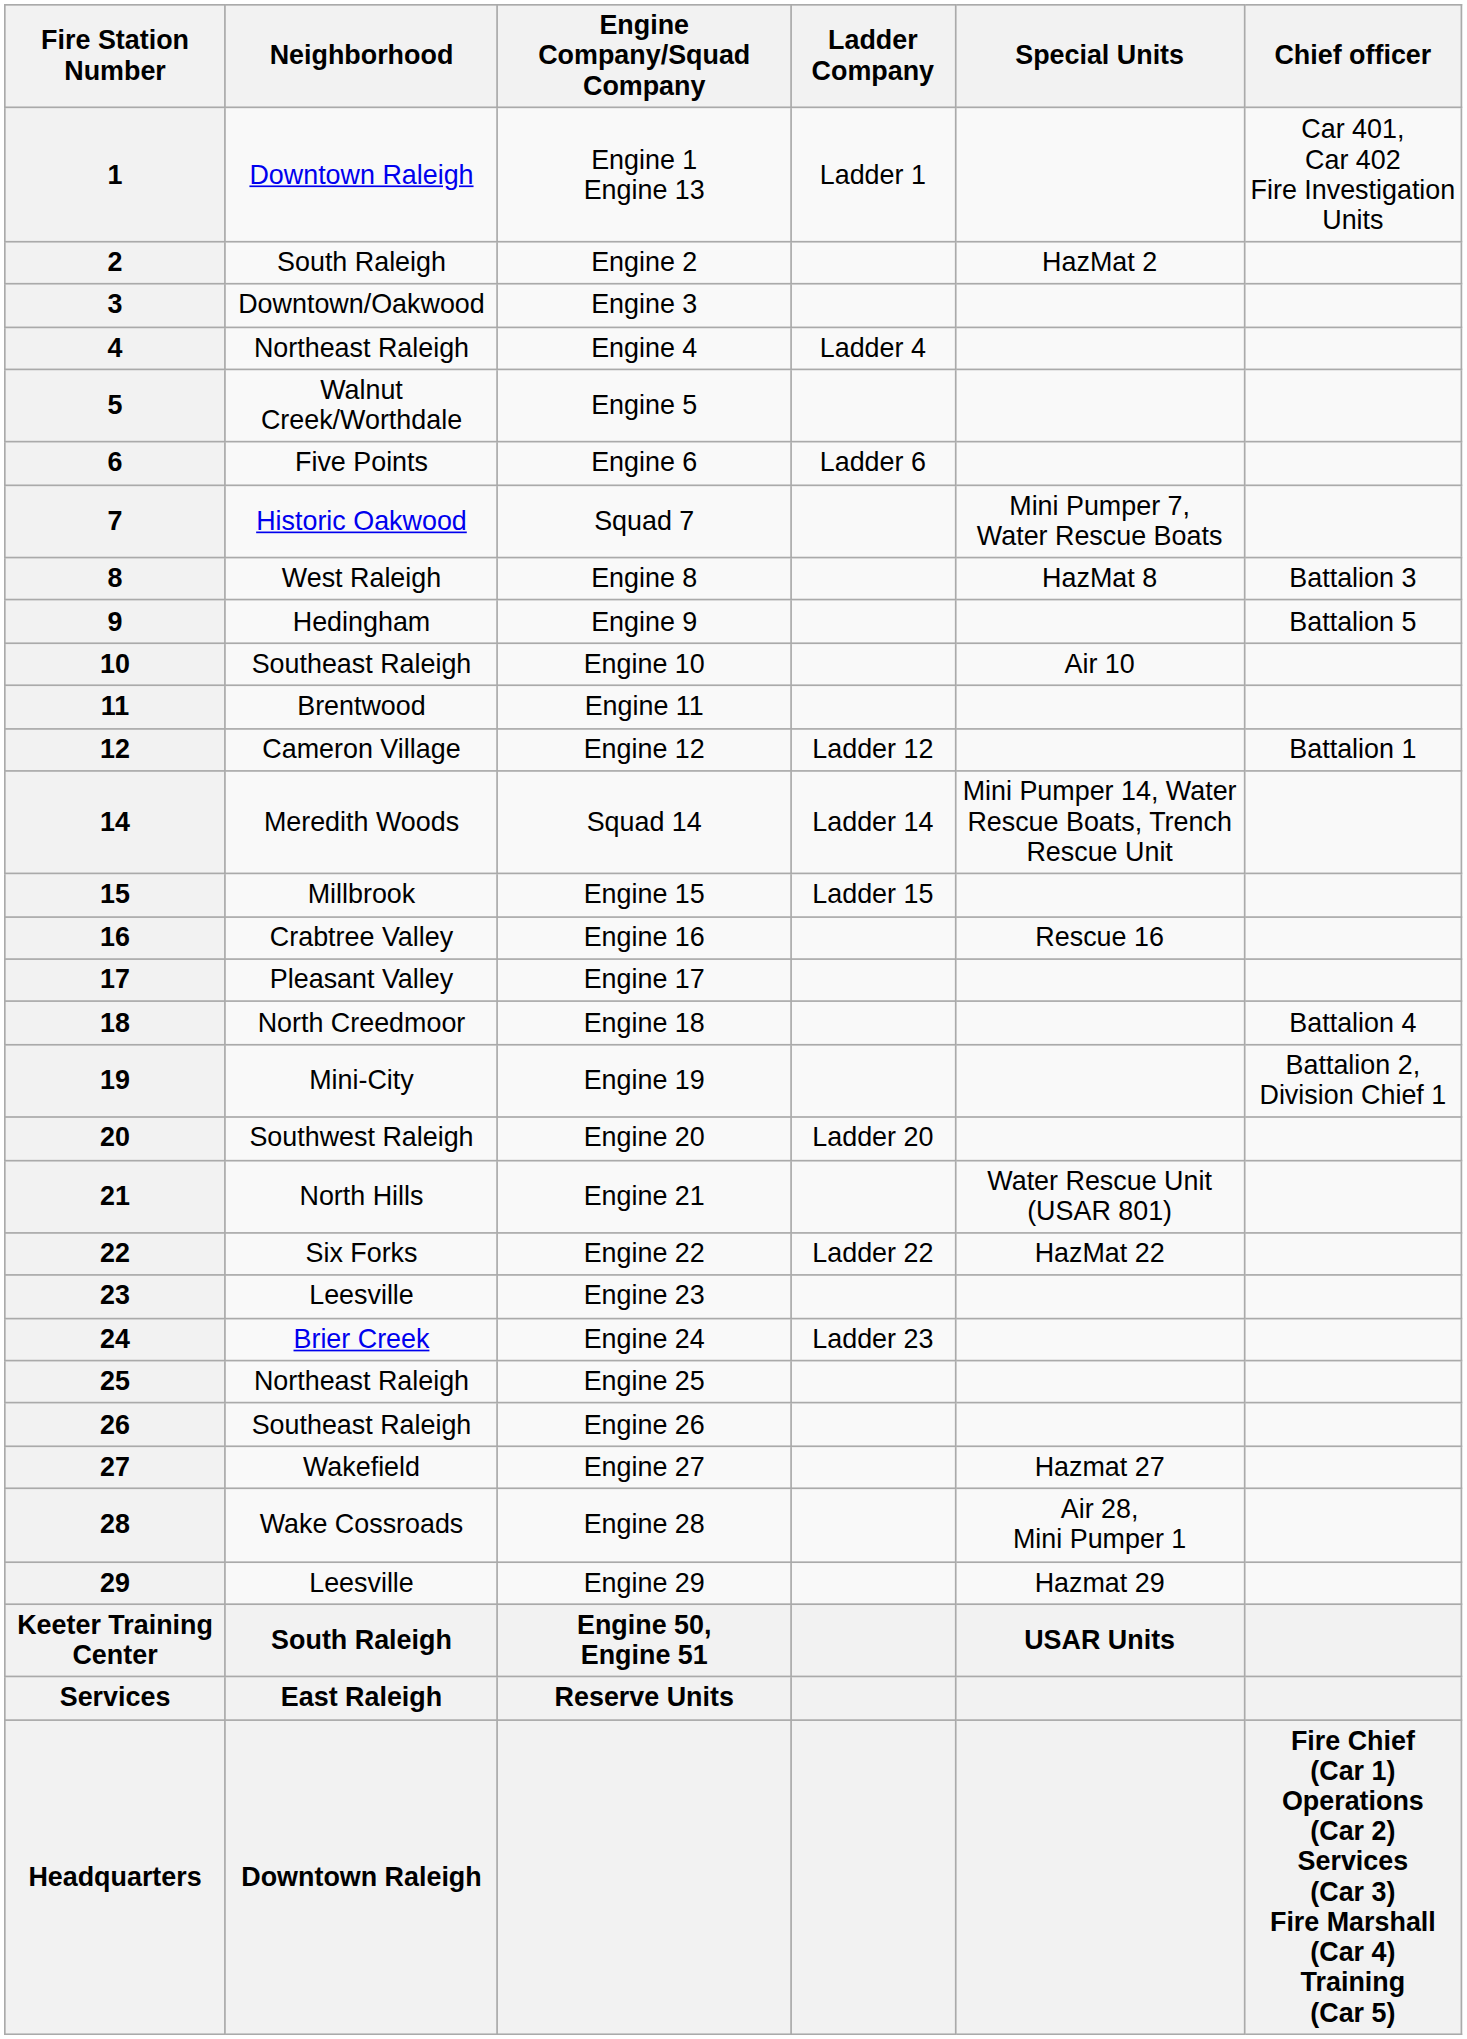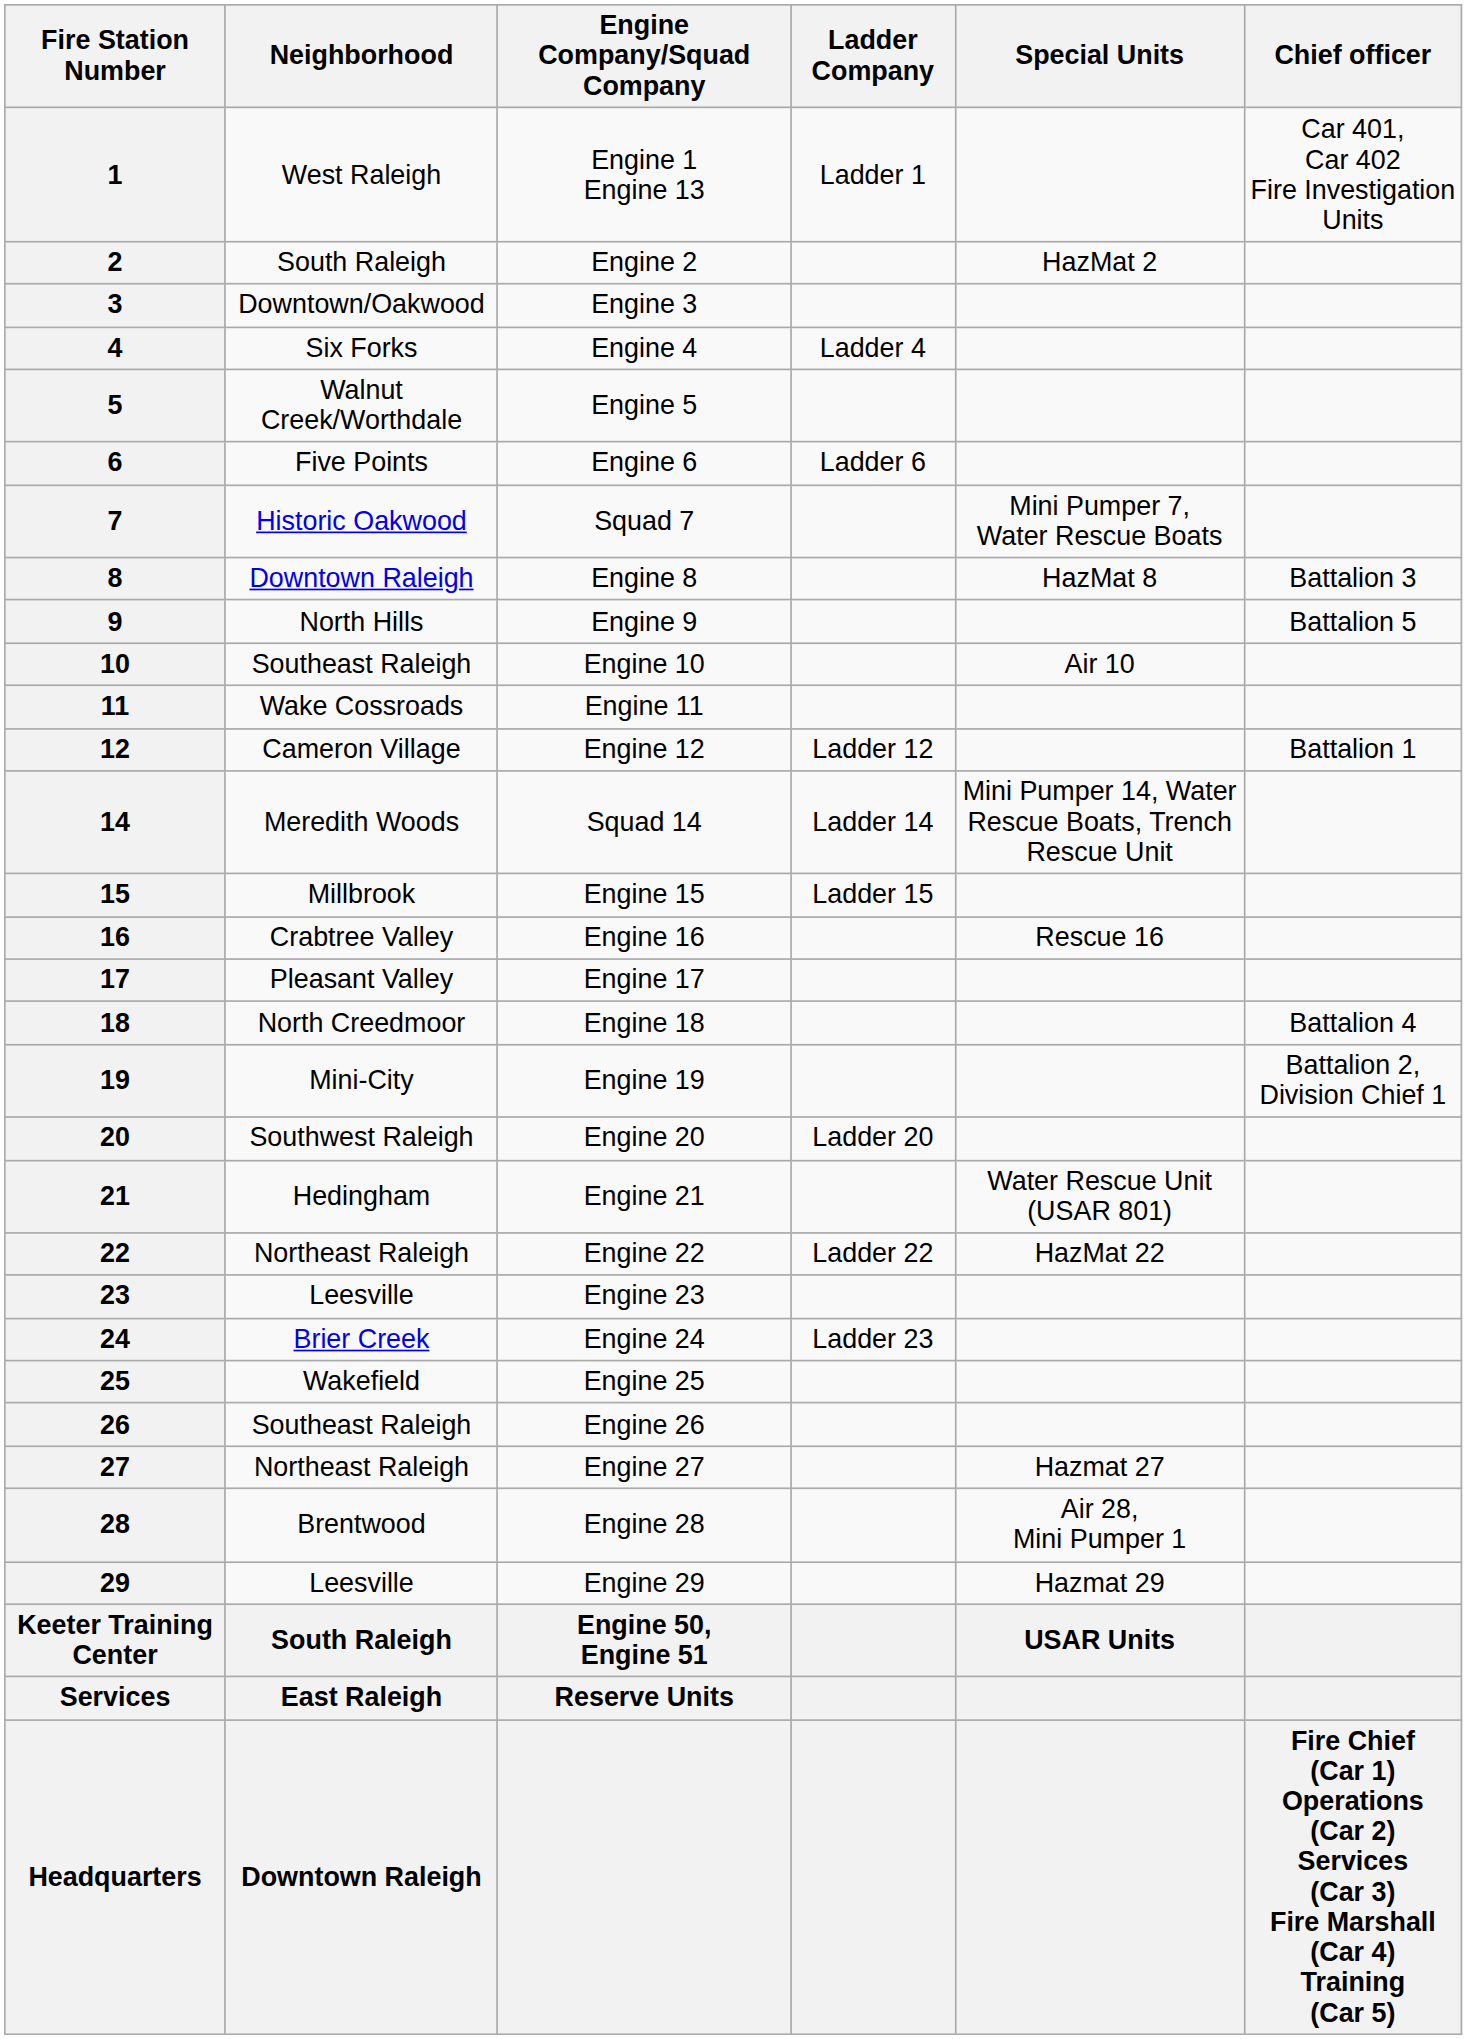 <table class="wikitable" style="text-align:center;">
 <tr>
 <th>Fire Station Number</th>
 <th>Neighborhood</th>
 <th>Engine Company/Squad Company</th>
 <th>Ladder Company</th>
 <th>Special Units</th>
 <th>Chief officer</th>
 </tr>
 <tr>
 <th>1</th>
-<td><a href='#'>Downtown Raleigh</a></td>
+<td>West Raleigh</td>
 <td>Engine 1<br> Engine 13</td>
 <td>Ladder 1</td>
 <td></td>
 <td>Car 401,<br>Car 402<br>Fire Investigation Units</td>
 </tr>
 <tr>
 <th>2</th>
 <td>South Raleigh</td>
 <td>Engine 2</td>
 <td></td>
 <td>HazMat 2</td>
 <td></td>
 </tr>
 <tr>
 <th>3</th>
 <td>Downtown/Oakwood</td>
 <td>Engine 3</td>
 <td></td>
 <td></td>
 <td></td>
 </tr>
 <tr>
 <th>4</th>
-<td>Northeast Raleigh</td>
+<td>Six Forks</td>
 <td>Engine 4</td>
 <td>Ladder 4</td>
 <td></td>
 <td></td>
 </tr>
 <tr>
 <th>5</th>
 <td>Walnut Creek/Worthdale</td>
 <td>Engine 5</td>
 <td></td>
 <td></td>
 <td></td>
 </tr>
 <tr>
 <th>6</th>
 <td>Five Points</td>
 <td>Engine 6</td>
 <td>Ladder 6</td>
 <td></td>
 <td></td>
 </tr>
 <tr>
 <th>7</th>
 <td><a href='#'>Historic Oakwood</a></td>
 <td>Squad 7</td>
 <td></td>
 <td>Mini Pumper 7,<br>Water Rescue Boats</td>
 </tr>
 <tr>
 <th>8</th>
-<td>West Raleigh</td>
+<td><a href='#'>Downtown Raleigh</a></td>
 <td>Engine 8</td>
 <td></td>
 <td>HazMat 8</td>
 <td>Battalion 3</td>
 </tr>
 <tr>
 <th>9</th>
-<td>Hedingham</td>
+<td>North Hills</td>
 <td>Engine 9</td>
 <td></td>
 <td></td>
 <td>Battalion 5</td>
 </tr>
 <tr>
 <th>10</th>
 <td>Southeast Raleigh</td>
 <td>Engine 10</td>
 <td></td>
 <td>Air 10</td>
 <td></td>
 </tr>
 <tr>
 <th>11</th>
-<td>Brentwood</td>
+<td>Wake Cossroads</td>
 <td>Engine 11</td>
 <td></td>
 <td></td>
 <td></td>
 </tr>
 <tr>
 <th>12</th>
 <td>Cameron Village</td>
 <td>Engine 12</td>
 <td>Ladder 12</td>
 <td></td>
 <td>Battalion 1</td>
 </tr>
 <tr>
 <th>14</th>
 <td>Meredith Woods</td>
 <td>Squad 14</td>
 <td>Ladder 14</td>
 <td>Mini Pumper 14, Water Rescue Boats, Trench Rescue Unit</td>
 <td></td>
 </tr>
 <tr>
 <th>15</th>
 <td>Millbrook</td>
 <td>Engine 15</td>
 <td>Ladder 15</td>
 <td></td>
 <td></td>
 </tr>
 <tr>
 <th>16</th>
 <td>Crabtree Valley</td>
 <td>Engine 16</td>
 <td></td>
 <td>Rescue 16</td>
 <td></td>
 </tr>
 <tr>
 <th>17</th>
 <td>Pleasant Valley</td>
 <td>Engine 17</td>
 <td></td>
 <td></td>
 <td></td>
 </tr>
 <tr>
 <th>18</th>
 <td>North Creedmoor</td>
 <td>Engine 18</td>
 <td></td>
 <td></td>
 <td>Battalion 4</td>
 </tr>
 <tr>
 <th>19</th>
 <td>Mini-City</td>
 <td>Engine 19</td>
 <td></td>
 <td></td>
 <td>Battalion 2, Division Chief 1</td>
 </tr>
 <tr>
 <th>20</th>
 <td>Southwest Raleigh</td>
 <td>Engine 20</td>
 <td>Ladder 20</td>
 <td></td>
 <td></td>
 </tr>
 <tr>
 <th>21</th>
-<td>North Hills</td>
+<td>Hedingham</td>
 <td>Engine 21</td>
 <td></td>
 <td>Water Rescue Unit<br>(USAR 801)</td>
 <td></td>
 </tr>
 <tr>
 <th>22</th>
-<td>Six Forks</td>
+<td>Northeast Raleigh</td>
 <td>Engine 22</td>
 <td>Ladder 22</td>
 <td>HazMat 22</td>
 <td></td>
 </tr>
 <tr>
 <th>23</th>
 <td>Leesville</td>
 <td>Engine 23</td>
 <td></td>
 <td></td>
 <td></td>
 </tr>
 <tr>
 <th>24</th>
 <td><a href='#'>Brier Creek</a></td>
 <td>Engine 24</td>
 <td>Ladder 23</td>
 <td></td>
 <td></td>
 </tr>
 <tr>
 <th>25</th>
-<td>Northeast Raleigh</td>
+<td>Wakefield</td>
 <td>Engine 25</td>
 <td></td>
 <td></td>
 <td></td>
 </tr>
 <tr>
 <th>26</th>
 <td>Southeast Raleigh</td>
 <td>Engine 26</td>
 <td></td>
 <td></td>
 <td></td>
 </tr>
 <tr>
 <th>27</th>
-<td>Wakefield</td>
+<td>Northeast Raleigh</td>
 <td>Engine 27</td>
 <td></td>
 <td>Hazmat 27</td>
 <td></td>
 </tr>
 <tr>
 <th>28</th>
-<td>Wake Cossroads</td>
+<td>Brentwood</td>
 <td>Engine 28</td>
 <td></td>
 <td>Air 28,<br>Mini Pumper 1</td>
 <td></td>
 </tr>
 <tr>
 <th>29</th>
 <td>Leesville</td>
 <td>Engine 29</td>
 <td></td>
 <td>Hazmat 29</td>
 <td></td>
 </tr>
 <tr>
 <th>Keeter Training Center</th>
 <th>South Raleigh</th>
 <th>Engine 50,<br>Engine 51</th>
 <th></th>
 <th>USAR Units</th>
 <th></th>
 </tr>
 <tr>
 <th>Services</th>
 <th>East Raleigh</th>
 <th>Reserve Units</th>
 <th></th>
 <th></th>
 <th></th>
 </tr>
 <tr>
 <th>Headquarters</th>
 <th>Downtown Raleigh</th>
 <th></th>
 <th></th>
 <th></th>
 <th>Fire Chief<br>(Car 1)<br>Operations<br>(Car 2)<br>Services<br>(Car 3)<br>Fire Marshall<br>(Car 4)<br>Training<br>(Car 5)</th>
 </tr>
 </table>
